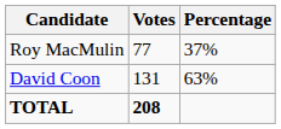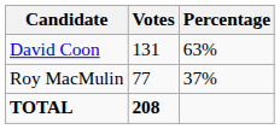 <table class="wikitable">
 <tr>
 <th>Candidate</th>
 <th>Votes</th>
 <th>Percentage</th>
 </tr>
 <tr>
+<td><a href='#'>David Coon</a></td>
+<td>131</td>
+<td>63%</td>
+</tr>
+<tr>
 <td>Roy MacMulin</td>
 <td>77</td>
 <td>37%</td>
-</tr>
-<tr>
-<td><a href='#'>David Coon</a></td>
-<td>131</td>
-<td>63%</td>
 </tr>
 <tr>
 <td><strong>TOTAL</strong></td>
 <td><strong>208</strong></td>
 <td></td>
 </tr>
 </table>
